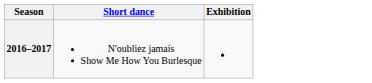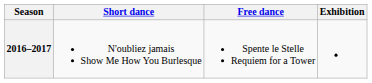 <table class=wikitable style=text-align:center>
 <tr>
 <th>Season</th>
 <th><a href='#'>Short dance</a></th>
+<th><a href='#'>Free dance</a></th>
 <th>Exhibition</th>
 </tr>
 <tr>
 <th>2016–2017 <br> </th>
 <td><br><ul><li> N'oubliez jamais <br> </li><li> Show Me How You Burlesque <br> </li></ul></td>
+<td><br><ul><li>Spente le Stelle <br> </li><li>Requiem for a Tower <br> </li></ul></td>
 <td><br><ul><li></li></ul></td>
 </tr>
 </table>
